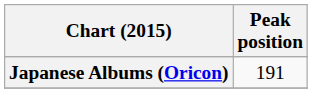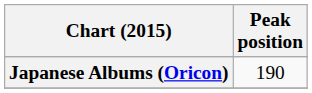 <table class="wikitable sortable plainrowheaders" style="text-align:center">
 <tr>
 <th scope="col">Chart (2015)</th>
 <th scope="col">Peak<br>position</th>
 </tr>
 <tr>
 </tr>
 <tr>
 </tr>
 <tr>
 </tr>
 <tr>
 </tr>
 <tr>
 </tr>
 <tr>
 </tr>
 <tr>
 <th scope="row">Japanese Albums (<a href='#'>Oricon</a>)</th>
-<td>191</td>
+<td>190</td>
 </tr>
 <tr>
 </tr>
 <tr>
 </tr>
 <tr>
 </tr>
 <tr>
 </tr>
 <tr>
 </tr>
 <tr>
 </tr>
 </table>
